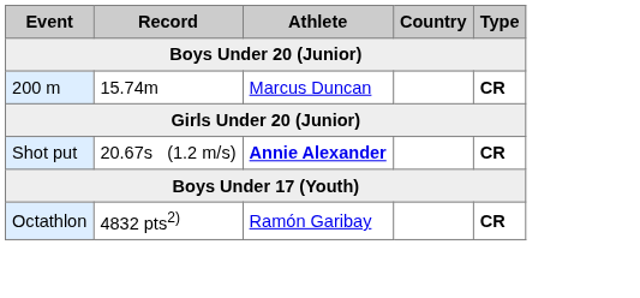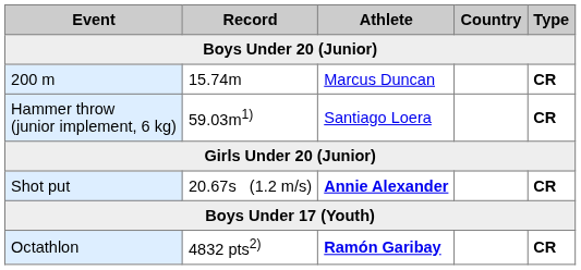 <table border= "1"  cellpadding = "5" cellspacing= "2" style="border-collapse: collapse;  font-size: 90%; ">
 <tr>
 <th style="background: #cccccc;">Event</th>
 <th style="background: #cccccc;">Record</th>
 <th style="background: #cccccc;">Athlete</th>
 <th style="background: #cccccc;">Country</th>
 <th style="background: #cccccc;">Type</th>
 </tr>
 <tr>
 <th bgcolor="#eeeeee" colspan="5">Boys Under 20 (Junior)</th>
 </tr>
 <tr>
 <td style="background:#def;">200 m</td>
 <td>15.74m</td>
 <td><a href='#'>Marcus Duncan</a></td>
 <td></td>
 <td><strong>CR</strong></td>
 </tr>
 <tr>
+<td style="background:#def;">Hammer throw <br> (junior implement, 6 kg)</td>
+<td>59.03m<sup>1)</sup></td>
+<td><a href='#'>Santiago Loera</a></td>
+<td></td>
+<td><strong>CR</strong></td>
+</tr>
+<tr>
 <th bgcolor="#eeeeee" colspan="5">Girls Under 20 (Junior)</th>
 </tr>
 <tr>
 <td style="background:#def;">Shot put</td>
 <td>20.67s   (1.2 m/s)</td>
 <td><strong><a href='#'>Annie Alexander</a></strong></td>
 <td></td>
 <td><strong>CR</strong></td>
 </tr>
 <tr>
 <th bgcolor="#eeeeee" colspan="5">Boys Under 17 (Youth)</th>
 </tr>
 <tr>
 <td style="background:#def;">Octathlon</td>
 <td>4832 pts<sup>2)</sup></td>
-<td><a href='#'>Ramón Garibay</a></td>
+<td><strong><a href='#'>Ramón Garibay</a></strong></td>
 <td></td>
 <td><strong>CR</strong></td>
 </tr>
 </table>
